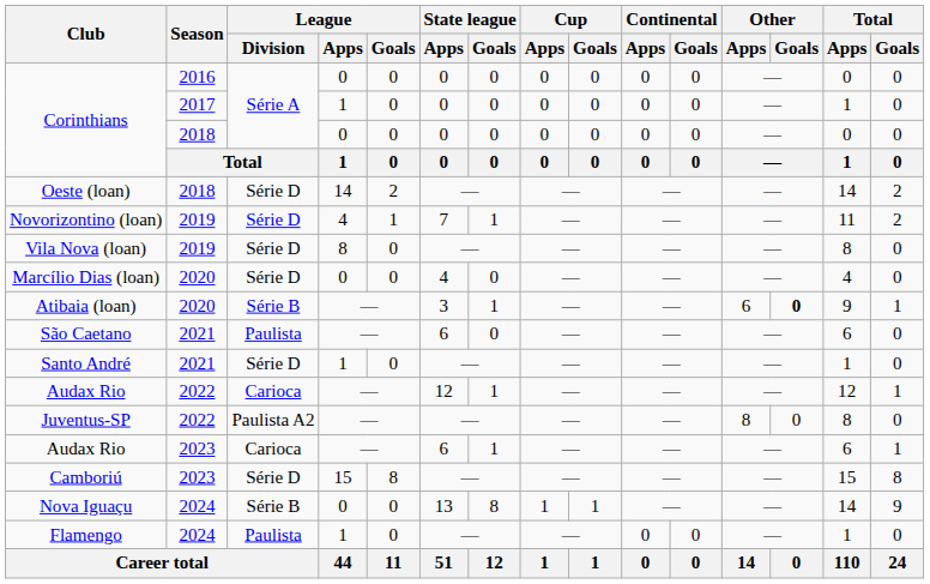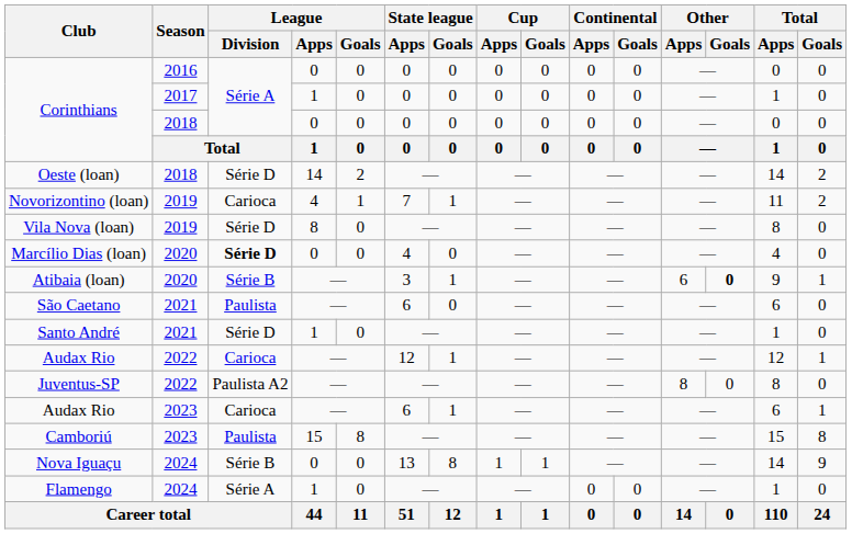 <table class="wikitable" style="text-align:center">
 <tr>
 <th rowspan="2">Club</th>
 <th rowspan="2">Season</th>
 <th colspan="3">League</th>
 <th colspan="2">State league</th>
 <th colspan="2">Cup</th>
 <th colspan="2">Continental</th>
 <th colspan="2">Other</th>
 <th colspan="2">Total</th>
 </tr>
 <tr>
 <th>Division</th>
 <th>Apps</th>
 <th>Goals</th>
 <th>Apps</th>
 <th>Goals</th>
 <th>Apps</th>
 <th>Goals</th>
 <th>Apps</th>
 <th>Goals</th>
 <th>Apps</th>
 <th>Goals</th>
 <th>Apps</th>
 <th>Goals</th>
 </tr>
 <tr>
 <td rowspan="4"><a href='#'>Corinthians</a></td>
 <td><a href='#'>2016</a></td>
 <td rowspan="3"><a href='#'>Série A</a></td>
 <td>0</td>
 <td>0</td>
 <td>0</td>
 <td>0</td>
 <td>0</td>
 <td>0</td>
 <td>0</td>
 <td>0</td>
 <td colspan="2">—</td>
 <td>0</td>
 <td>0</td>
 </tr>
 <tr>
 <td><a href='#'>2017</a></td>
 <td>1</td>
 <td>0</td>
 <td>0</td>
 <td>0</td>
 <td>0</td>
 <td>0</td>
 <td>0</td>
 <td>0</td>
 <td colspan="2">—</td>
 <td>1</td>
 <td>0</td>
 </tr>
 <tr>
 <td><a href='#'>2018</a></td>
 <td>0</td>
 <td>0</td>
 <td>0</td>
 <td>0</td>
 <td>0</td>
 <td>0</td>
 <td>0</td>
 <td>0</td>
 <td colspan="2">—</td>
 <td>0</td>
 <td>0</td>
 </tr>
 <tr>
 <th colspan="2">Total</th>
 <th>1</th>
 <th>0</th>
 <th>0</th>
 <th>0</th>
 <th>0</th>
 <th>0</th>
 <th>0</th>
 <th>0</th>
 <th colspan="2">—</th>
 <th>1</th>
 <th>0</th>
 </tr>
 <tr>
 <td><a href='#'>Oeste</a> (loan)</td>
 <td><a href='#'>2018</a></td>
 <td>Série D</td>
 <td>14</td>
 <td>2</td>
 <td colspan="2">—</td>
 <td colspan="2">—</td>
 <td colspan="2">—</td>
 <td colspan="2">—</td>
 <td>14</td>
 <td>2</td>
 </tr>
 <tr>
 <td><a href='#'>Novorizontino</a> (loan)</td>
 <td><a href='#'>2019</a></td>
-<td><a href='#'>Série D</a></td>
+<td>Carioca</td>
 <td>4</td>
 <td>1</td>
 <td>7</td>
 <td>1</td>
 <td colspan="2">—</td>
 <td colspan="2">—</td>
 <td colspan="2">—</td>
 <td>11</td>
 <td>2</td>
 </tr>
 <tr>
 <td><a href='#'>Vila Nova</a> (loan)</td>
 <td><a href='#'>2019</a></td>
 <td>Série D</td>
 <td>8</td>
 <td>0</td>
 <td colspan="2">—</td>
 <td colspan="2">—</td>
 <td colspan="2">—</td>
 <td colspan="2">—</td>
 <td>8</td>
 <td>0</td>
 </tr>
 <tr>
 <td><a href='#'>Marcílio Dias</a> (loan)</td>
 <td><a href='#'>2020</a></td>
-<td>Série D</td>
+<td><strong>Série D</strong></td>
 <td>0</td>
 <td>0</td>
 <td>4</td>
 <td>0</td>
 <td colspan="2">—</td>
 <td colspan="2">—</td>
 <td colspan="2">—</td>
 <td>4</td>
 <td>0</td>
 </tr>
 <tr>
 <td><a href='#'>Atibaia</a> (loan)</td>
 <td><a href='#'>2020</a></td>
 <td><a href='#'>Série B</a></td>
 <td colspan="2">—</td>
 <td>3</td>
 <td>1</td>
 <td colspan="2">—</td>
 <td colspan="2">—</td>
 <td>6</td>
 <td><strong>0</strong></td>
 <td>9</td>
 <td>1</td>
 </tr>
 <tr>
 <td><a href='#'>São Caetano</a></td>
 <td><a href='#'>2021</a></td>
 <td><a href='#'>Paulista</a></td>
 <td colspan="2">—</td>
 <td>6</td>
 <td>0</td>
 <td colspan="2">—</td>
 <td colspan="2">—</td>
 <td colspan="2">—</td>
 <td>6</td>
 <td>0</td>
 </tr>
 <tr>
 <td><a href='#'>Santo André</a></td>
 <td><a href='#'>2021</a></td>
 <td>Série D</td>
 <td>1</td>
 <td>0</td>
 <td colspan="2">—</td>
 <td colspan="2">—</td>
 <td colspan="2">—</td>
 <td colspan="2">—</td>
 <td>1</td>
 <td>0</td>
 </tr>
 <tr>
 <td><a href='#'>Audax Rio</a></td>
 <td><a href='#'>2022</a></td>
 <td><a href='#'>Carioca</a></td>
 <td colspan="2">—</td>
 <td>12</td>
 <td>1</td>
 <td colspan="2">—</td>
 <td colspan="2">—</td>
 <td colspan="2">—</td>
 <td>12</td>
 <td>1</td>
 </tr>
 <tr>
 <td><a href='#'>Juventus-SP</a></td>
 <td><a href='#'>2022</a></td>
 <td>Paulista A2</td>
 <td colspan="2">—</td>
 <td colspan="2">—</td>
 <td colspan="2">—</td>
 <td colspan="2">—</td>
 <td>8</td>
 <td>0</td>
 <td>8</td>
 <td>0</td>
 </tr>
 <tr>
 <td>Audax Rio</td>
 <td><a href='#'>2023</a></td>
 <td>Carioca</td>
 <td colspan="2">—</td>
 <td>6</td>
 <td>1</td>
 <td colspan="2">—</td>
 <td colspan="2">—</td>
 <td colspan="2">—</td>
 <td>6</td>
 <td>1</td>
 </tr>
 <tr>
 <td><a href='#'>Camboriú</a></td>
 <td><a href='#'>2023</a></td>
-<td>Série D</td>
+<td><a href='#'>Paulista</a></td>
 <td>15</td>
 <td>8</td>
 <td colspan="2">—</td>
 <td colspan="2">—</td>
 <td colspan="2">—</td>
 <td colspan="2">—</td>
 <td>15</td>
 <td>8</td>
 </tr>
 <tr>
 <td><a href='#'>Nova Iguaçu</a></td>
 <td><a href='#'>2024</a></td>
 <td>Série B</td>
 <td>0</td>
 <td>0</td>
 <td>13</td>
 <td>8</td>
 <td>1</td>
 <td>1</td>
 <td colspan="2">—</td>
 <td colspan="2">—</td>
 <td>14</td>
 <td>9</td>
 </tr>
 <tr>
 <td><a href='#'>Flamengo</a></td>
 <td><a href='#'>2024</a></td>
-<td><a href='#'>Paulista</a></td>
+<td>Série A</td>
 <td>1</td>
 <td>0</td>
 <td colspan="2">—</td>
 <td colspan="2">—</td>
 <td>0</td>
 <td>0</td>
 <td colspan="2">—</td>
 <td>1</td>
 <td>0</td>
 </tr>
 <tr>
 <th colspan="3">Career total</th>
 <th>44</th>
 <th>11</th>
 <th>51</th>
 <th>12</th>
 <th>1</th>
 <th>1</th>
 <th>0</th>
 <th>0</th>
 <th>14</th>
 <th>0</th>
 <th>110</th>
 <th>24</th>
 </tr>
 </table>
